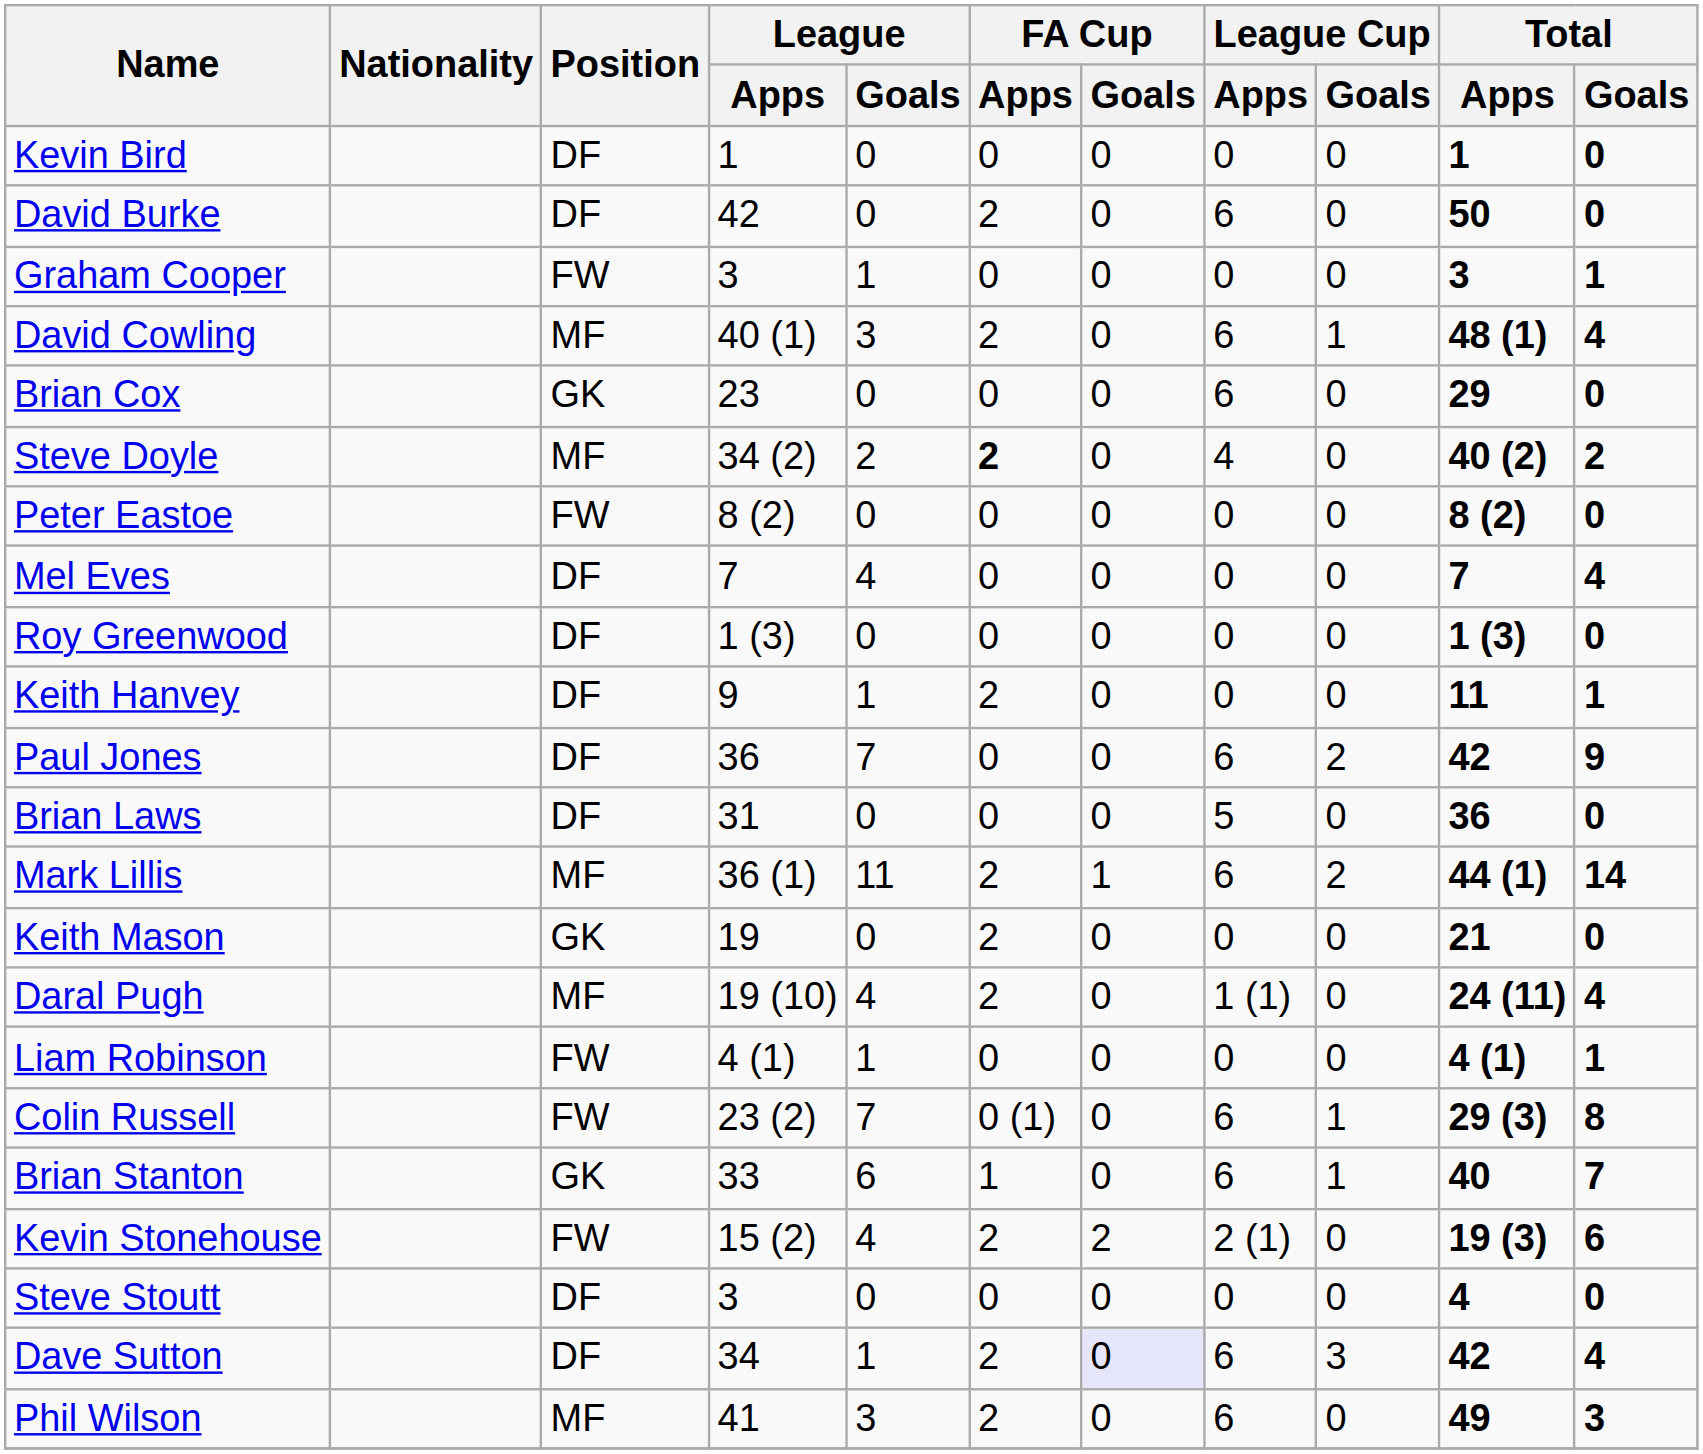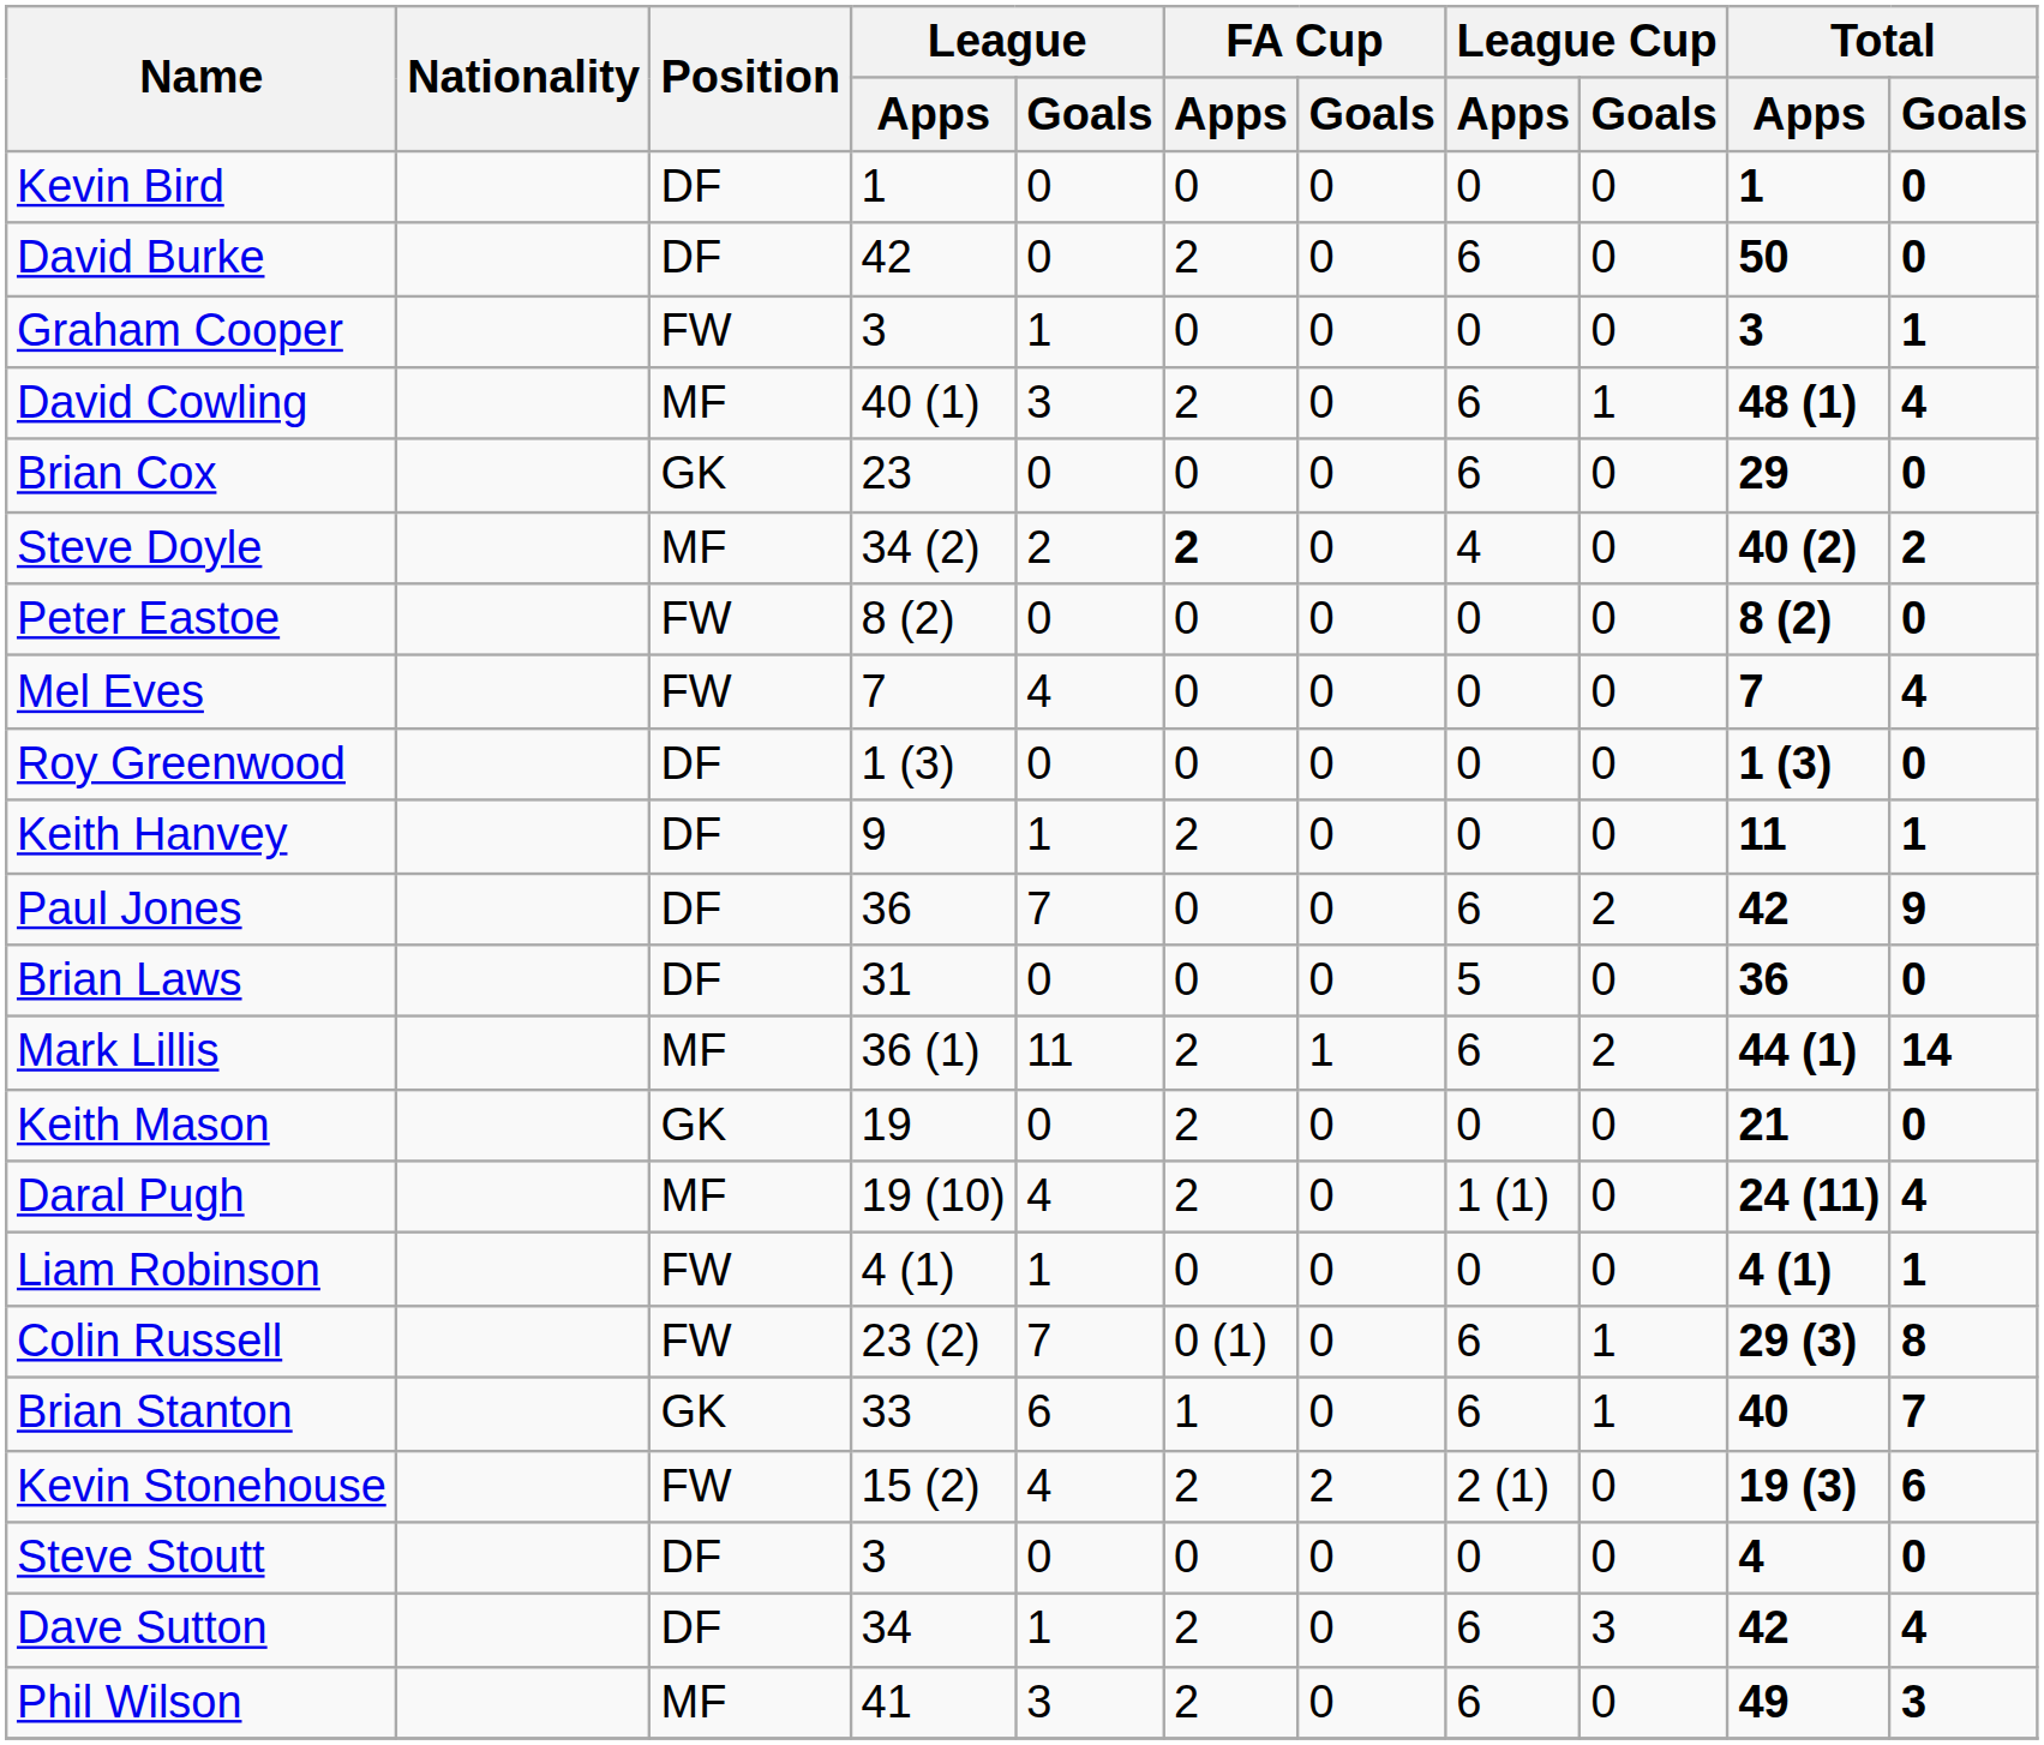 <table class="wikitable sortable">
 <tr>
 <th scope=col rowspan=2>Name</th>
 <th scope=col rowspan=2>Nationality</th>
 <th scope=col rowspan=2>Position</th>
 <th colspan=2>League</th>
 <th colspan=2>FA Cup</th>
 <th colspan=2>League Cup</th>
 <th colspan=2>Total</th>
 </tr>
 <tr>
 <th>Apps</th>
 <th>Goals</th>
 <th>Apps</th>
 <th>Goals</th>
 <th>Apps</th>
 <th>Goals</th>
 <th>Apps</th>
 <th>Goals</th>
 </tr>
 <tr>
 <td><a href='#'>Kevin Bird</a></td>
 <td></td>
 <td>DF</td>
 <td>1</td>
 <td>0</td>
 <td>0</td>
 <td>0</td>
 <td>0</td>
 <td>0</td>
 <td><strong>1</strong></td>
 <td><strong>0</strong></td>
 </tr>
 <tr>
 <td><a href='#'>David Burke</a></td>
 <td></td>
 <td>DF</td>
 <td>42</td>
 <td>0</td>
 <td>2</td>
 <td>0</td>
 <td>6</td>
 <td>0</td>
 <td><strong>50</strong></td>
 <td><strong>0</strong></td>
 </tr>
 <tr>
 <td><a href='#'>Graham Cooper</a></td>
 <td></td>
 <td>FW</td>
 <td>3</td>
 <td>1</td>
 <td>0</td>
 <td>0</td>
 <td>0</td>
 <td>0</td>
 <td><strong>3</strong></td>
 <td><strong>1</strong></td>
 </tr>
 <tr>
 <td><a href='#'>David Cowling</a></td>
 <td></td>
 <td>MF</td>
 <td>40 (1)</td>
 <td>3</td>
 <td>2</td>
 <td>0</td>
 <td>6</td>
 <td>1</td>
 <td><strong>48 (1)</strong></td>
 <td><strong>4</strong></td>
 </tr>
 <tr>
 <td><a href='#'>Brian Cox</a></td>
 <td></td>
 <td>GK</td>
 <td>23</td>
 <td>0</td>
 <td>0</td>
 <td>0</td>
 <td>6</td>
 <td>0</td>
 <td><strong>29</strong></td>
 <td><strong>0</strong></td>
 </tr>
 <tr>
 <td><a href='#'>Steve Doyle</a></td>
 <td></td>
 <td>MF</td>
 <td>34 (2)</td>
 <td>2</td>
 <td><strong>2</strong></td>
 <td>0</td>
 <td>4</td>
 <td>0</td>
 <td><strong>40 (2)</strong></td>
 <td><strong>2</strong></td>
 </tr>
 <tr>
 <td><a href='#'>Peter Eastoe</a></td>
 <td></td>
 <td>FW</td>
 <td>8 (2)</td>
 <td>0</td>
 <td>0</td>
 <td>0</td>
 <td>0</td>
 <td>0</td>
 <td><strong>8 (2)</strong></td>
 <td><strong>0</strong></td>
 </tr>
 <tr>
 <td><a href='#'>Mel Eves</a></td>
 <td></td>
-<td>DF</td>
+<td>FW</td>
 <td>7</td>
 <td>4</td>
 <td>0</td>
 <td>0</td>
 <td>0</td>
 <td>0</td>
 <td><strong>7</strong></td>
 <td><strong>4</strong></td>
 </tr>
 <tr>
 <td><a href='#'>Roy Greenwood</a></td>
 <td></td>
 <td>DF</td>
 <td>1 (3)</td>
 <td>0</td>
 <td>0</td>
 <td>0</td>
 <td>0</td>
 <td>0</td>
 <td><strong>1 (3)</strong></td>
 <td><strong>0</strong></td>
 </tr>
 <tr>
 <td><a href='#'>Keith Hanvey</a></td>
 <td></td>
 <td>DF</td>
 <td>9</td>
 <td>1</td>
 <td>2</td>
 <td>0</td>
 <td>0</td>
 <td>0</td>
 <td><strong>11</strong></td>
 <td><strong>1</strong></td>
 </tr>
 <tr>
 <td><a href='#'>Paul Jones</a></td>
 <td></td>
 <td>DF</td>
 <td>36</td>
 <td>7</td>
 <td>0</td>
 <td>0</td>
 <td>6</td>
 <td>2</td>
 <td><strong>42</strong></td>
 <td><strong>9</strong></td>
 </tr>
 <tr>
 <td><a href='#'>Brian Laws</a></td>
 <td></td>
 <td>DF</td>
 <td>31</td>
 <td>0</td>
 <td>0</td>
 <td>0</td>
 <td>5</td>
 <td>0</td>
 <td><strong>36</strong></td>
 <td><strong>0</strong></td>
 </tr>
 <tr>
 <td><a href='#'>Mark Lillis</a></td>
 <td></td>
 <td>MF</td>
 <td>36 (1)</td>
 <td>11</td>
 <td>2</td>
 <td>1</td>
 <td>6</td>
 <td>2</td>
 <td><strong>44 (1)</strong></td>
 <td><strong>14</strong></td>
 </tr>
 <tr>
 <td><a href='#'>Keith Mason</a></td>
 <td></td>
 <td>GK</td>
 <td>19</td>
 <td>0</td>
 <td>2</td>
 <td>0</td>
 <td>0</td>
 <td>0</td>
 <td><strong>21</strong></td>
 <td><strong>0</strong></td>
 </tr>
 <tr>
 <td><a href='#'>Daral Pugh</a></td>
 <td></td>
 <td>MF</td>
 <td>19 (10)</td>
 <td>4</td>
 <td>2</td>
 <td>0</td>
 <td>1 (1)</td>
 <td>0</td>
 <td><strong>24 (11)</strong></td>
 <td><strong>4</strong></td>
 </tr>
 <tr>
 <td><a href='#'>Liam Robinson</a></td>
 <td></td>
 <td>FW</td>
 <td>4 (1)</td>
 <td>1</td>
 <td>0</td>
 <td>0</td>
 <td>0</td>
 <td>0</td>
 <td><strong>4 (1)</strong></td>
 <td><strong>1</strong></td>
 </tr>
 <tr>
 <td><a href='#'>Colin Russell</a></td>
 <td></td>
 <td>FW</td>
 <td>23 (2)</td>
 <td>7</td>
 <td>0 (1)</td>
 <td>0</td>
 <td>6</td>
 <td>1</td>
 <td><strong>29 (3)</strong></td>
 <td><strong>8</strong></td>
 </tr>
 <tr>
 <td><a href='#'>Brian Stanton</a></td>
 <td></td>
 <td>GK</td>
 <td>33</td>
 <td>6</td>
 <td>1</td>
 <td>0</td>
 <td>6</td>
 <td>1</td>
 <td><strong>40</strong></td>
 <td><strong>7</strong></td>
 </tr>
 <tr>
 <td><a href='#'>Kevin Stonehouse</a></td>
 <td></td>
 <td>FW</td>
 <td>15 (2)</td>
 <td>4</td>
 <td>2</td>
 <td>2</td>
 <td>2 (1)</td>
 <td>0</td>
 <td><strong>19 (3)</strong></td>
 <td><strong>6</strong></td>
 </tr>
 <tr>
 <td><a href='#'>Steve Stoutt</a></td>
 <td></td>
 <td>DF</td>
 <td>3</td>
 <td>0</td>
 <td>0</td>
 <td>0</td>
 <td>0</td>
 <td>0</td>
 <td><strong>4</strong></td>
 <td><strong>0</strong></td>
 </tr>
 <tr>
 <td><a href='#'>Dave Sutton</a></td>
 <td></td>
 <td>DF</td>
 <td>34</td>
 <td>1</td>
 <td>2</td>
-<td style="background: lavender;">0</td>
+<td>0</td>
 <td>6</td>
 <td>3</td>
 <td><strong>42</strong></td>
 <td><strong>4</strong></td>
 </tr>
 <tr>
 <td><a href='#'>Phil Wilson</a></td>
 <td></td>
 <td>MF</td>
 <td>41</td>
 <td>3</td>
 <td>2</td>
 <td>0</td>
 <td>6</td>
 <td>0</td>
 <td><strong>49</strong></td>
 <td><strong>3</strong></td>
 </tr>
 <tr>
 </tr>
 </table>
